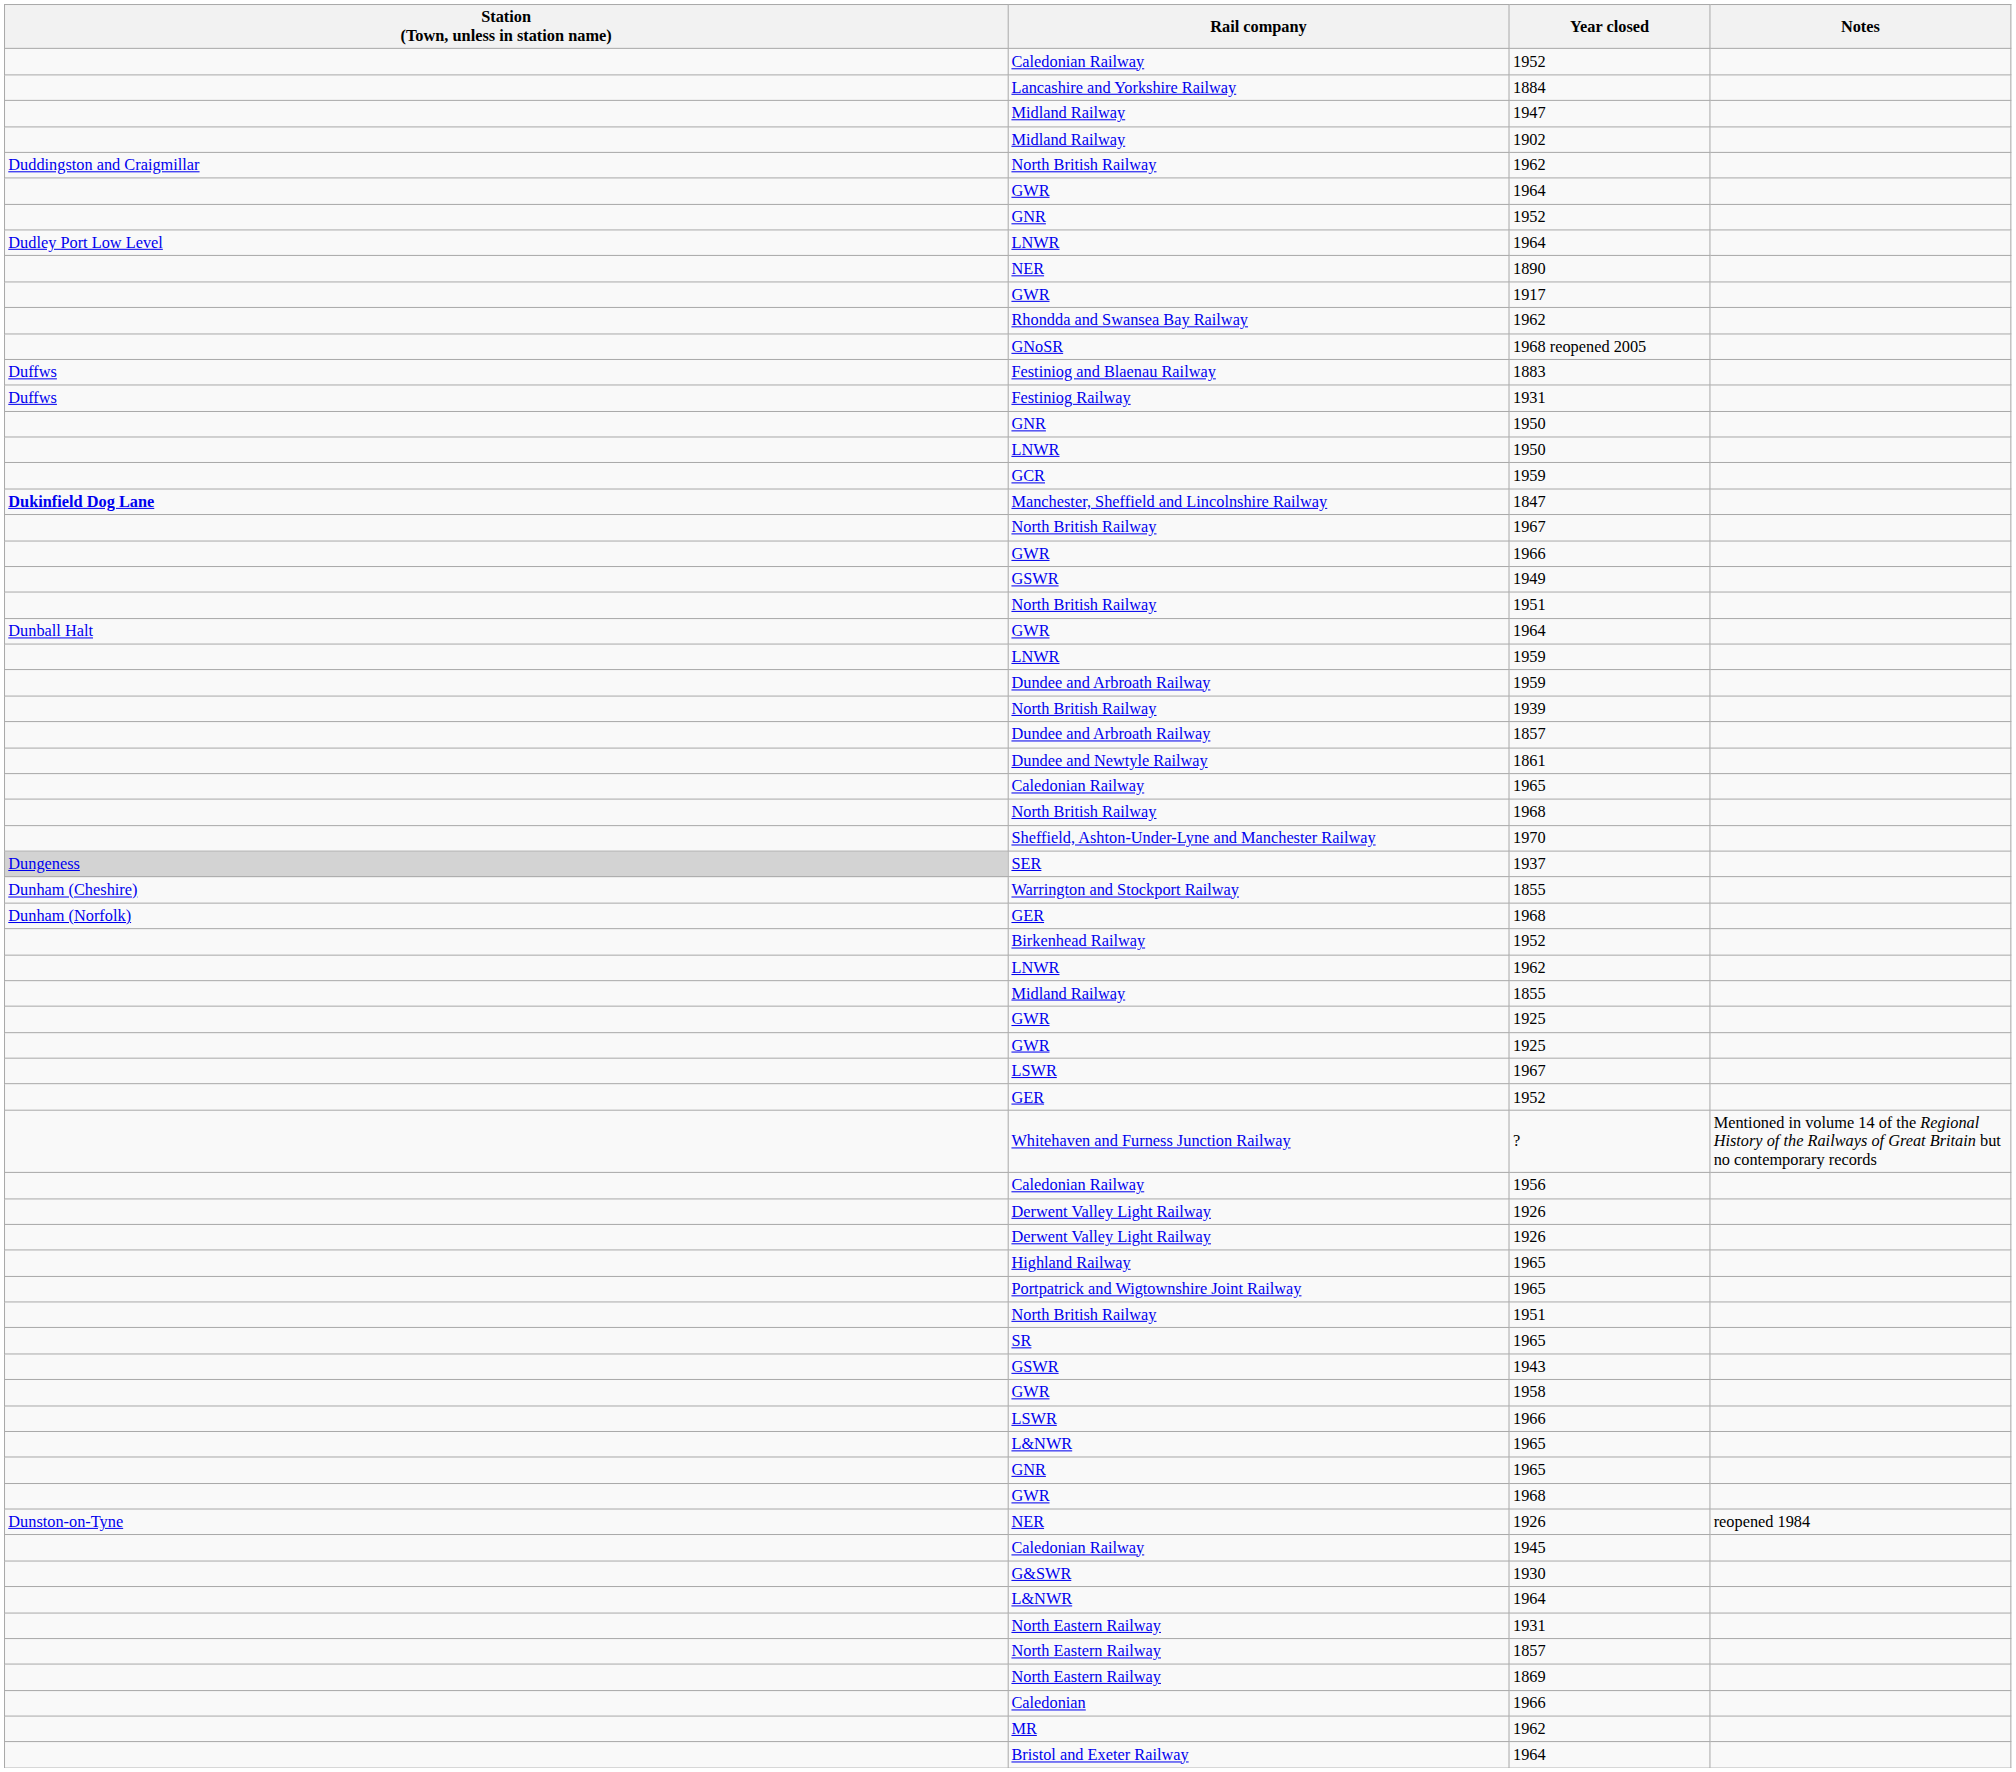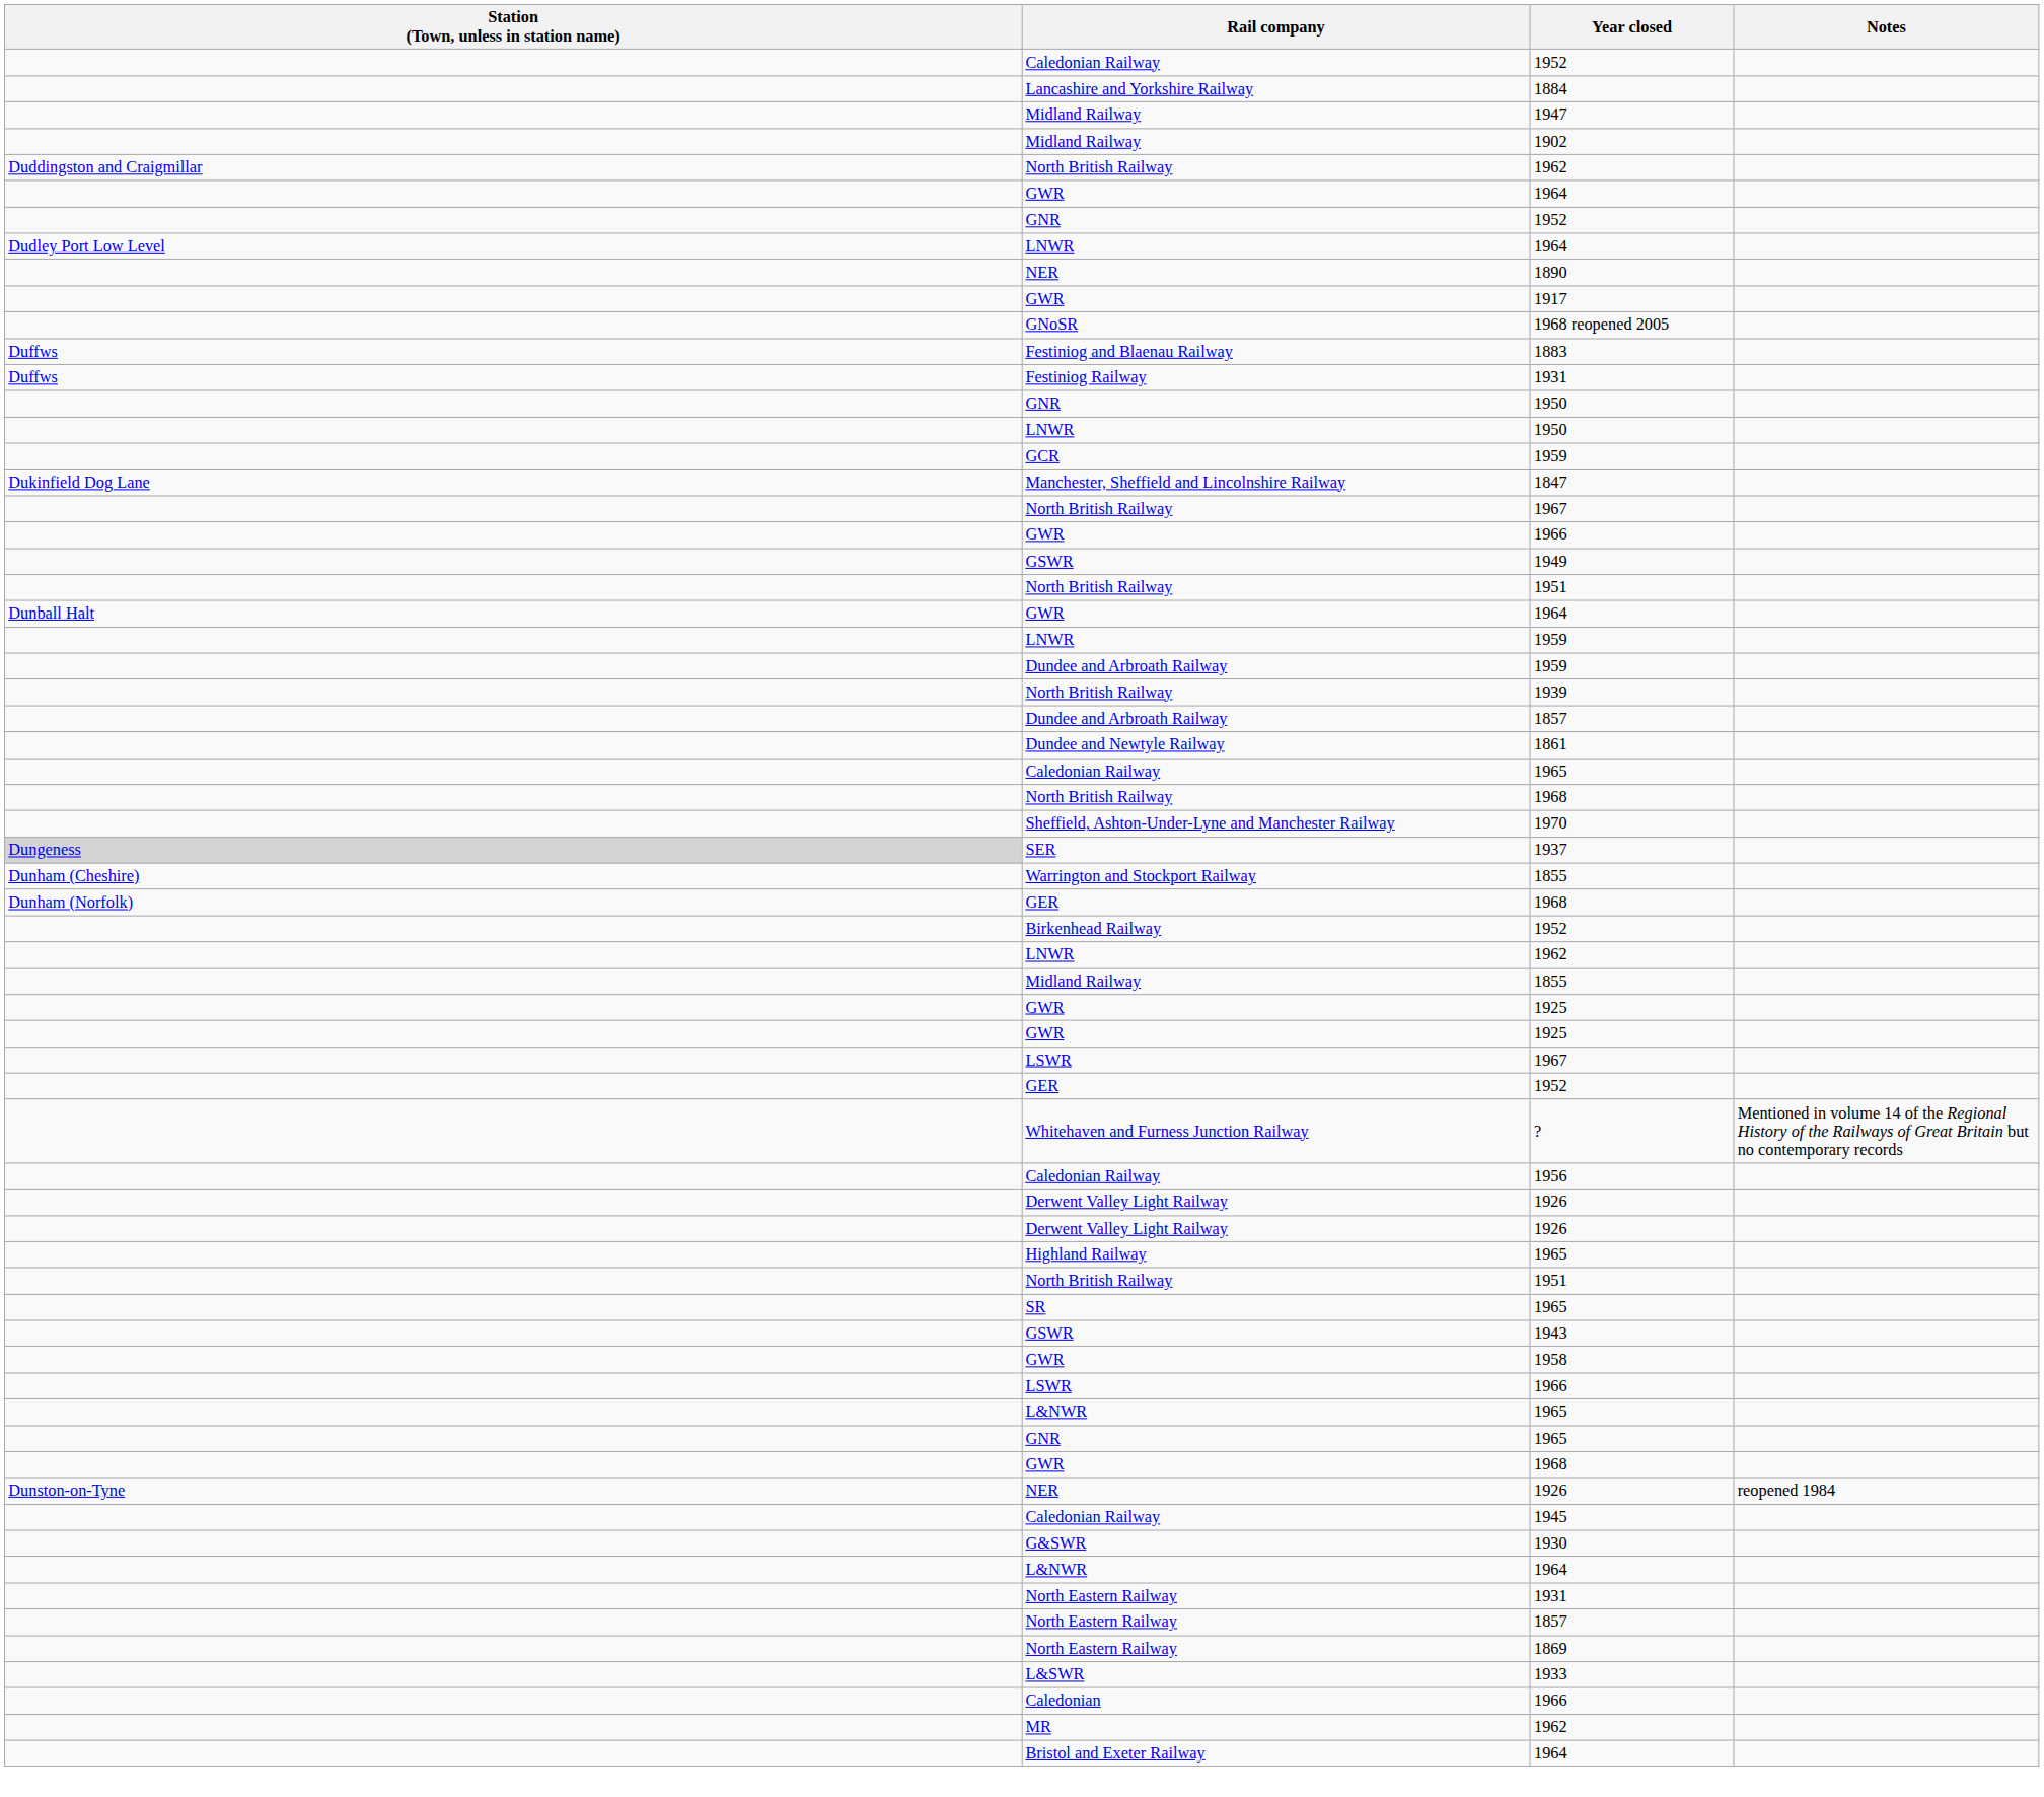 <table class="wikitable sortable">
 <tr>
 <th style="width:50%">Station<br>(Town, unless in station name)</th>
 <th style="width:25%">Rail company</th>
 <th style="width:10%">Year closed</th>
 <th style="width:20%">Notes</th>
 </tr>
 <tr>
 <td></td>
 <td><a href='#'>Caledonian Railway</a></td>
 <td>1952</td>
 <td></td>
 </tr>
 <tr>
 <td></td>
 <td><a href='#'>Lancashire and Yorkshire Railway</a></td>
 <td>1884</td>
 <td></td>
 </tr>
 <tr>
 <td></td>
 <td><a href='#'>Midland Railway</a></td>
 <td>1947</td>
 <td></td>
 </tr>
 <tr>
 <td></td>
 <td><a href='#'>Midland Railway</a></td>
 <td>1902</td>
 <td></td>
 </tr>
 <tr>
 <td><a href='#'>Duddingston and Craigmillar</a></td>
 <td><a href='#'>North British Railway</a></td>
 <td>1962</td>
 <td></td>
 </tr>
 <tr>
 <td></td>
 <td><a href='#'>GWR</a></td>
 <td>1964</td>
 <td></td>
 </tr>
 <tr>
 <td></td>
 <td><a href='#'>GNR</a></td>
 <td>1952</td>
 <td></td>
 </tr>
 <tr>
 <td><a href='#'>Dudley Port Low Level</a></td>
 <td><a href='#'>LNWR</a></td>
 <td>1964</td>
 <td></td>
 </tr>
 <tr>
 <td></td>
 <td><a href='#'>NER</a></td>
 <td>1890</td>
 <td></td>
 </tr>
 <tr>
 <td></td>
 <td><a href='#'>GWR</a></td>
 <td>1917</td>
 <td></td>
 </tr>
 <tr>
 <td></td>
-<td><a href='#'>Rhondda and Swansea Bay Railway</a></td>
-<td>1962</td>
-<td></td>
-</tr>
-<tr>
-<td></td>
 <td><a href='#'>GNoSR</a></td>
 <td>1968 reopened 2005</td>
 <td></td>
 </tr>
 <tr>
 <td><a href='#'>Duffws</a></td>
 <td><a href='#'>Festiniog and Blaenau Railway</a></td>
 <td>1883</td>
 <td></td>
 </tr>
 <tr>
 <td><a href='#'>Duffws</a></td>
 <td><a href='#'>Festiniog Railway</a></td>
 <td>1931</td>
 <td></td>
 </tr>
 <tr>
 <td></td>
 <td><a href='#'>GNR</a></td>
 <td>1950</td>
 <td></td>
 </tr>
 <tr>
 <td></td>
 <td><a href='#'>LNWR</a></td>
 <td>1950</td>
 <td></td>
 </tr>
 <tr>
 <td></td>
 <td><a href='#'>GCR</a></td>
 <td>1959</td>
 <td></td>
 </tr>
 <tr>
-<td><strong><a href='#'>Dukinfield Dog Lane</a></strong></td>
+<td><a href='#'>Dukinfield Dog Lane</a></td>
 <td><a href='#'>Manchester, Sheffield and Lincolnshire Railway</a></td>
 <td>1847</td>
 <td></td>
 </tr>
 <tr>
 <td></td>
 <td><a href='#'>North British Railway</a></td>
 <td>1967</td>
 <td></td>
 </tr>
 <tr>
 <td></td>
 <td><a href='#'>GWR</a></td>
 <td>1966</td>
 <td></td>
 </tr>
 <tr>
 <td></td>
 <td><a href='#'>GSWR</a></td>
 <td>1949</td>
 <td></td>
 </tr>
 <tr>
 <td></td>
 <td><a href='#'>North British Railway</a></td>
 <td>1951</td>
 <td></td>
 </tr>
 <tr>
 <td><a href='#'>Dunball Halt</a></td>
 <td><a href='#'>GWR</a></td>
 <td>1964</td>
 <td></td>
 </tr>
 <tr>
 <td></td>
 <td><a href='#'>LNWR</a></td>
 <td>1959</td>
 <td></td>
 </tr>
 <tr>
 <td></td>
 <td><a href='#'>Dundee and Arbroath Railway</a></td>
 <td>1959</td>
 <td></td>
 </tr>
 <tr>
 <td></td>
 <td><a href='#'>North British Railway</a></td>
 <td>1939</td>
 <td></td>
 </tr>
 <tr>
 <td></td>
 <td><a href='#'>Dundee and Arbroath Railway</a></td>
 <td>1857</td>
 <td></td>
 </tr>
 <tr>
 <td></td>
 <td><a href='#'>Dundee and Newtyle Railway</a></td>
 <td>1861</td>
 <td></td>
 </tr>
 <tr>
 <td></td>
 <td><a href='#'>Caledonian Railway</a></td>
 <td>1965</td>
 <td></td>
 </tr>
 <tr>
 <td></td>
 <td><a href='#'>North British Railway</a></td>
 <td>1968</td>
 <td></td>
 </tr>
 <tr>
 <td></td>
 <td><a href='#'>Sheffield, Ashton-Under-Lyne and Manchester Railway</a></td>
 <td>1970</td>
 <td></td>
 </tr>
 <tr>
 <td style="background: lightgrey;"><a href='#'>Dungeness</a></td>
 <td><a href='#'>SER</a></td>
 <td>1937</td>
 <td></td>
 </tr>
 <tr>
 <td><a href='#'>Dunham (Cheshire)</a></td>
 <td><a href='#'>Warrington and Stockport Railway</a></td>
 <td>1855</td>
 <td></td>
 </tr>
 <tr>
 <td><a href='#'>Dunham (Norfolk)</a></td>
 <td><a href='#'>GER</a></td>
 <td>1968</td>
 <td></td>
 </tr>
 <tr>
 <td></td>
 <td><a href='#'>Birkenhead Railway</a></td>
 <td>1952</td>
 <td></td>
 </tr>
 <tr>
 <td></td>
 <td><a href='#'>LNWR</a></td>
 <td>1962</td>
 <td></td>
 </tr>
 <tr>
 <td></td>
 <td><a href='#'>Midland Railway</a></td>
 <td>1855</td>
 <td></td>
 </tr>
 <tr>
 <td></td>
 <td><a href='#'>GWR</a></td>
 <td>1925</td>
 <td></td>
 </tr>
 <tr>
 <td></td>
 <td><a href='#'>GWR</a></td>
 <td>1925</td>
 <td></td>
 </tr>
 <tr>
 <td></td>
 <td><a href='#'>LSWR</a></td>
 <td>1967</td>
 <td></td>
 </tr>
 <tr>
 <td></td>
 <td><a href='#'>GER</a></td>
 <td>1952</td>
 <td></td>
 </tr>
 <tr>
 <td></td>
 <td><a href='#'>Whitehaven and Furness Junction Railway</a></td>
 <td>?</td>
 <td>Mentioned in volume 14 of the <em>Regional History of the Railways of Great Britain</em> but no contemporary records</td>
 </tr>
 <tr>
 <td></td>
 <td><a href='#'>Caledonian Railway</a></td>
 <td>1956</td>
 <td></td>
 </tr>
 <tr>
 <td></td>
 <td><a href='#'>Derwent Valley Light Railway</a></td>
 <td>1926</td>
 <td></td>
 </tr>
 <tr>
 <td></td>
 <td><a href='#'>Derwent Valley Light Railway</a></td>
 <td>1926</td>
 <td></td>
 </tr>
 <tr>
 <td></td>
 <td><a href='#'>Highland Railway</a></td>
 <td>1965</td>
 <td></td>
 </tr>
 <tr>
 <td></td>
-<td><a href='#'>Portpatrick and Wigtownshire Joint Railway</a></td>
-<td>1965</td>
-<td></td>
-</tr>
-<tr>
-<td></td>
 <td><a href='#'>North British Railway</a></td>
 <td>1951</td>
 <td></td>
 </tr>
 <tr>
 <td></td>
 <td><a href='#'>SR</a></td>
 <td>1965</td>
 <td></td>
 </tr>
 <tr>
 <td></td>
 <td><a href='#'>GSWR</a></td>
 <td>1943</td>
 <td></td>
 </tr>
 <tr>
 <td></td>
 <td><a href='#'>GWR</a></td>
 <td>1958</td>
 <td></td>
 </tr>
 <tr>
 <td></td>
 <td><a href='#'>LSWR</a></td>
 <td>1966</td>
 <td></td>
 </tr>
 <tr>
 <td></td>
 <td><a href='#'>L&NWR</a></td>
 <td>1965</td>
 <td></td>
 </tr>
 <tr>
 <td></td>
 <td><a href='#'>GNR</a></td>
 <td>1965</td>
 <td></td>
 </tr>
 <tr>
 <td></td>
 <td><a href='#'>GWR</a></td>
 <td>1968</td>
 <td></td>
 </tr>
 <tr>
 <td><a href='#'>Dunston-on-Tyne</a></td>
 <td><a href='#'>NER</a></td>
 <td>1926</td>
 <td>reopened 1984</td>
 </tr>
 <tr>
 <td></td>
 <td><a href='#'>Caledonian Railway</a></td>
 <td>1945</td>
 <td></td>
 </tr>
 <tr>
 <td></td>
 <td><a href='#'>G&SWR</a></td>
 <td>1930</td>
 <td></td>
 </tr>
 <tr>
 <td></td>
 <td><a href='#'>L&NWR</a></td>
 <td>1964</td>
 <td></td>
 </tr>
 <tr>
 <td></td>
 <td><a href='#'>North Eastern Railway</a></td>
 <td>1931</td>
 <td></td>
 </tr>
 <tr>
 <td></td>
 <td><a href='#'>North Eastern Railway</a></td>
 <td>1857</td>
 <td></td>
 </tr>
 <tr>
 <td></td>
 <td><a href='#'>North Eastern Railway</a></td>
 <td>1869</td>
 <td></td>
 </tr>
 <tr>
 <td></td>
+<td><a href='#'>L&SWR</a></td>
+<td>1933</td>
+<td></td>
+</tr>
+<tr>
+<td></td>
 <td><a href='#'>Caledonian</a></td>
 <td>1966</td>
 <td></td>
 </tr>
 <tr>
 <td></td>
 <td><a href='#'>MR</a></td>
 <td>1962</td>
 <td></td>
 </tr>
 <tr>
 <td></td>
 <td><a href='#'>Bristol and Exeter Railway</a></td>
 <td>1964</td>
 <td></td>
 </tr>
 </table>
